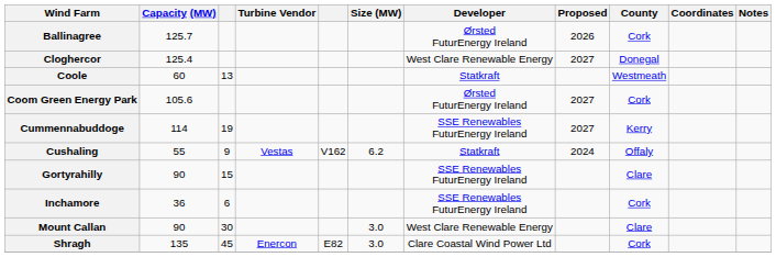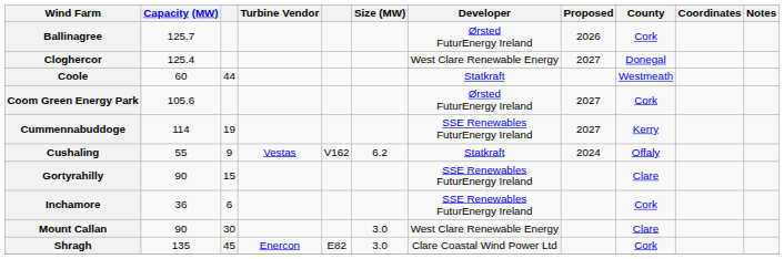 <table class="wikitable sortable" style="text-align: center;">
 <tr>
 <th scope="col">Wind Farm</th>
 <th scope="col"><a href='#'>Capacity</a> <a href='#'>(MW)</a></th>
 <th scope="col"></th>
 <th scope="col">Turbine Vendor</th>
 <th scope="col"></th>
 <th scope="col">Size (MW)</th>
 <th scope="col">Developer</th>
 <th scope="col">Proposed</th>
 <th scope="col">County</th>
 <th scope="col" class="unsortable">Coordinates</th>
 <th scope="col" class="unsortable">Notes</th>
 </tr>
 <tr>
 <th>Ballinagree</th>
 <td>125.7</td>
 <td></td>
 <td></td>
 <td></td>
 <td></td>
 <td><a href='#'>Ørsted</a><br>FuturEnergy Ireland</td>
 <td>2026</td>
 <td><a href='#'>Cork</a></td>
 <td></td>
 <td></td>
 </tr>
 <tr>
 <th>Cloghercor</th>
 <td>125.4</td>
 <td></td>
 <td></td>
 <td></td>
 <td></td>
 <td>West Clare Renewable Energy</td>
 <td>2027</td>
 <td><a href='#'>Donegal</a></td>
 <td></td>
 <td></td>
 </tr>
 <tr>
 <th>Coole</th>
 <td>60</td>
-<td>13</td>
+<td>44</td>
 <td></td>
 <td></td>
 <td></td>
 <td><a href='#'>Statkraft</a></td>
 <td></td>
 <td><a href='#'>Westmeath</a></td>
 <td></td>
 <td></td>
 </tr>
 <tr>
 <th>Coom Green Energy Park</th>
 <td>105.6</td>
 <td></td>
 <td></td>
 <td></td>
 <td></td>
 <td><a href='#'>Ørsted</a><br>FuturEnergy Ireland</td>
 <td>2027</td>
 <td><a href='#'>Cork</a></td>
 <td></td>
 <td></td>
 </tr>
 <tr>
 <th>Cummennabuddoge</th>
 <td>114</td>
 <td>19</td>
 <td></td>
 <td></td>
 <td></td>
 <td><a href='#'>SSE Renewables</a> <br>FuturEnergy Ireland</td>
 <td>2027</td>
 <td><a href='#'>Kerry</a></td>
 <td></td>
 <td></td>
 </tr>
 <tr>
 <th>Cushaling</th>
 <td>55</td>
 <td>9</td>
 <td><a href='#'>Vestas</a></td>
 <td>V162</td>
 <td>6.2</td>
 <td><a href='#'>Statkraft</a></td>
 <td>2024</td>
 <td><a href='#'>Offaly</a></td>
 <td></td>
 <td></td>
 </tr>
 <tr>
 <th>Gortyrahilly</th>
 <td>90</td>
 <td>15</td>
 <td></td>
 <td></td>
 <td></td>
 <td><a href='#'>SSE Renewables</a> <br>FuturEnergy Ireland</td>
 <td></td>
 <td><a href='#'>Clare</a></td>
 <td></td>
 <td></td>
 </tr>
 <tr>
 <th>Inchamore</th>
 <td>36</td>
 <td>6</td>
 <td></td>
 <td></td>
 <td></td>
 <td><a href='#'>SSE Renewables</a> <br>FuturEnergy Ireland</td>
 <td></td>
 <td><a href='#'>Cork</a></td>
 <td></td>
 <td></td>
 </tr>
 <tr>
 <th>Mount Callan</th>
 <td>90</td>
 <td>30</td>
 <td></td>
 <td></td>
 <td>3.0</td>
 <td>West Clare Renewable Energy</td>
 <td></td>
 <td><a href='#'>Clare</a></td>
 <td></td>
 <td></td>
 </tr>
 <tr>
 <th>Shragh</th>
 <td>135</td>
 <td>45</td>
 <td><a href='#'>Enercon</a></td>
 <td>E82</td>
 <td>3.0</td>
 <td>Clare Coastal Wind Power Ltd</td>
 <td></td>
 <td><a href='#'>Cork</a></td>
 <td></td>
 <td></td>
 </tr>
 <tr>
 </tr>
 </table>
